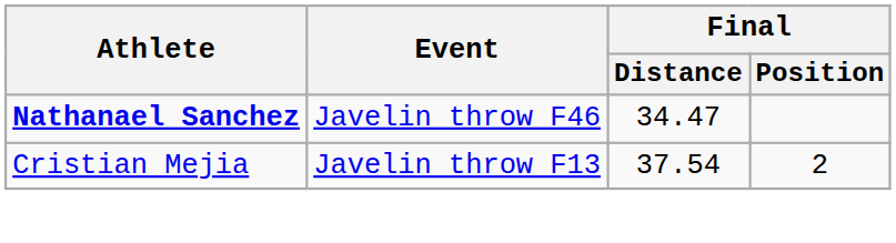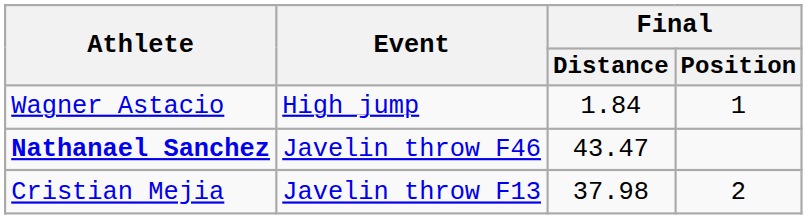 <table class=wikitable style="font-size:90%">
 <tr>
 <th rowspan="2">Athlete</th>
 <th rowspan="2">Event</th>
 <th colspan="2">Final</th>
 </tr>
 <tr style="font-size:95%">
 <th>Distance</th>
 <th>Position</th>
 </tr>
 <tr align=center>
+<td align=left><a href='#'>Wagner Astacio</a></td>
+<td align=left><a href='#'>High jump </a></td>
+<td>1.84</td>
+<td>1</td>
+</tr>
+<tr align=center>
 <td align=left><strong><a href='#'>Nathanael Sanchez</a></strong></td>
 <td align=left><a href='#'>Javelin throw F46</a></td>
-<td>34.47</td>
+<td>43.47</td>
 <td></td>
 </tr>
 <tr align=center>
 <td align=left><a href='#'>Cristian Mejia</a></td>
 <td align=left><a href='#'>Javelin throw F13</a></td>
-<td>37.54</td>
+<td>37.98</td>
 <td>2</td>
 </tr>
 </table>
